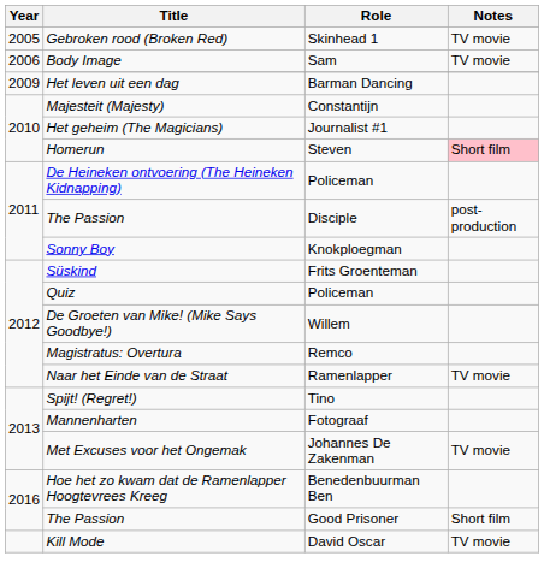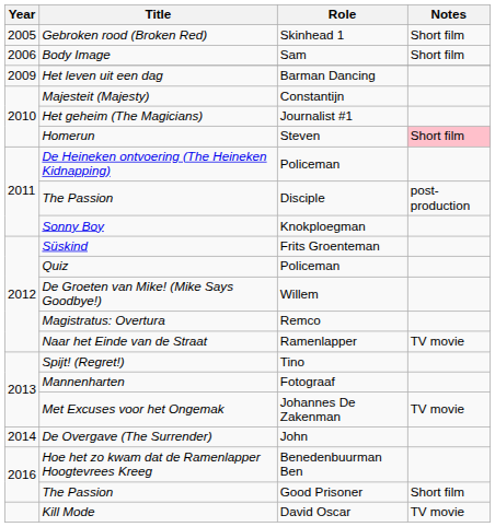 <table class="wikitable mw-collapsible">
 <tr>
 <th>Year</th>
 <th>Title</th>
 <th>Role</th>
 <th>Notes</th>
 </tr>
 <tr>
 <td>2005</td>
 <td><em>Gebroken rood (Broken Red)</em></td>
 <td>Skinhead 1</td>
-<td>TV movie</td>
+<td>Short film</td>
 </tr>
 <tr>
 <td>2006</td>
 <td><em>Body Image</em></td>
 <td>Sam</td>
-<td>TV movie</td>
+<td>Short film</td>
 </tr>
 <tr>
 <td rowspan="2">2009</td>
 </tr>
 <tr>
 <td><em>Het leven uit een dag</em></td>
 <td>Barman Dancing</td>
 <td></td>
 </tr>
 <tr>
 <td rowspan="3">2010</td>
 <td><em>Majesteit (Majesty)</em></td>
 <td>Constantijn</td>
 <td></td>
 </tr>
 <tr>
 <td><em>Het geheim (The Magicians)</em></td>
 <td>Journalist #1</td>
 <td></td>
 </tr>
 <tr>
 <td><em>Homerun</em></td>
 <td>Steven</td>
 <td style="background: pink;">Short film</td>
 </tr>
 <tr>
 <td rowspan="3">2011</td>
 <td><em><a href='#'>De Heineken ontvoering (The Heineken Kidnapping)</a></em></td>
 <td>Policeman</td>
 <td></td>
 </tr>
 <tr>
 <td><em>The Passion</em></td>
 <td>Disciple</td>
 <td>post-production</td>
 </tr>
 <tr>
 <td><em><a href='#'>Sonny Boy</a></em></td>
 <td>Knokploegman</td>
 <td></td>
 </tr>
 <tr>
 <td rowspan="5">2012</td>
 <td><em><a href='#'>Süskind</a></em></td>
 <td>Frits Groenteman</td>
 <td></td>
 </tr>
 <tr>
 <td><em>Quiz</em></td>
 <td>Policeman</td>
 <td></td>
 </tr>
 <tr>
 <td><em>De Groeten van Mike! (Mike Says Goodbye!)</em></td>
 <td>Willem</td>
 <td></td>
 </tr>
 <tr>
 <td><em>Magistratus: Overtura</em></td>
 <td>Remco</td>
 <td></td>
 </tr>
 <tr>
 <td><em>Naar het Einde van de Straat</em></td>
 <td>Ramenlapper</td>
 <td>TV movie</td>
 </tr>
 <tr>
 <td rowspan="3">2013</td>
 <td><em>Spijt! (Regret!)</em></td>
 <td>Tino</td>
 <td></td>
 </tr>
 <tr>
 <td><em>Mannenharten</em></td>
 <td>Fotograaf</td>
 <td></td>
 </tr>
 <tr>
 <td><em>Met Excuses voor het Ongemak</em></td>
 <td>Johannes De Zakenman</td>
 <td>TV movie</td>
 </tr>
 <tr>
+<td>2014</td>
+<td><em>De Overgave (The Surrender)</em></td>
+<td>John</td>
+<td></td>
+</tr>
+<tr>
 <td rowspan="2">2016</td>
 <td><em>Hoe het zo kwam dat de Ramenlapper Hoogtevrees Kreeg</em></td>
 <td>Benedenbuurman Ben</td>
 <td></td>
 </tr>
 <tr>
 <td><em>The Passion</em></td>
 <td>Good Prisoner</td>
 <td>Short film</td>
 </tr>
 <tr>
 <td></td>
 <td><em>Kill Mode</em></td>
 <td>David Oscar</td>
 <td>TV movie</td>
 </tr>
 </table>
